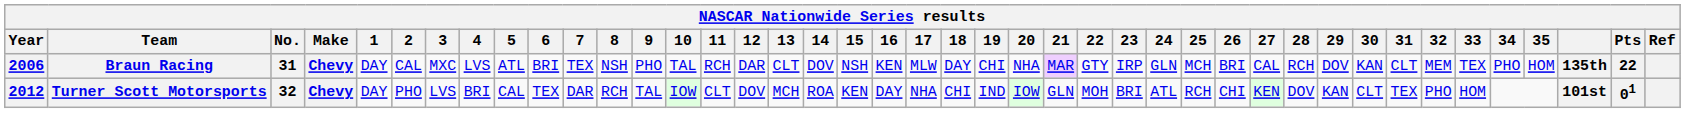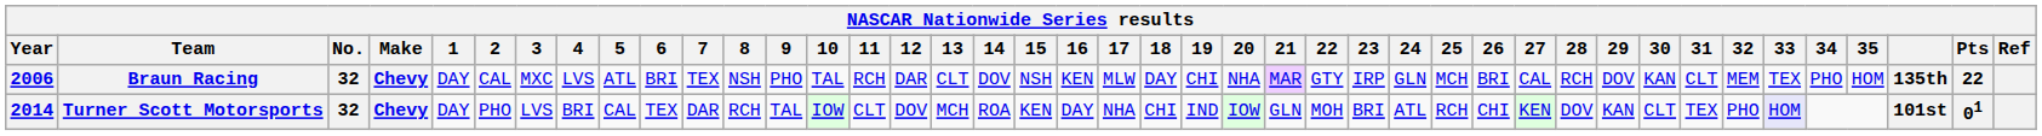 <table class="wikitable" style="text-align:center; font-size:75%">
 <tr>
 <th colspan=42><a href='#'>NASCAR Nationwide Series</a> results</th>
 </tr>
 <tr>
 <th>Year</th>
 <th>Team</th>
 <th>No.</th>
 <th>Make</th>
 <th>1</th>
 <th>2</th>
 <th>3</th>
 <th>4</th>
 <th>5</th>
 <th>6</th>
 <th>7</th>
 <th>8</th>
 <th>9</th>
 <th>10</th>
 <th>11</th>
 <th>12</th>
 <th>13</th>
 <th>14</th>
 <th>15</th>
 <th>16</th>
 <th>17</th>
 <th>18</th>
 <th>19</th>
 <th>20</th>
 <th>21</th>
 <th>22</th>
 <th>23</th>
 <th>24</th>
 <th>25</th>
 <th>26</th>
 <th>27</th>
 <th>28</th>
 <th>29</th>
 <th>30</th>
 <th>31</th>
 <th>32</th>
 <th>33</th>
 <th>34</th>
 <th>35</th>
 <th></th>
 <th>Pts</th>
 <th>Ref</th>
 </tr>
 <tr>
 <th><a href='#'>2006</a></th>
 <th><a href='#'>Braun Racing</a></th>
-<th>31</th>
+<th>32</th>
 <th><a href='#'>Chevy</a></th>
 <td><a href='#'>DAY</a></td>
 <td><a href='#'>CAL</a></td>
 <td><a href='#'>MXC</a></td>
 <td><a href='#'>LVS</a></td>
 <td><a href='#'>ATL</a></td>
 <td><a href='#'>BRI</a></td>
 <td><a href='#'>TEX</a></td>
 <td><a href='#'>NSH</a></td>
 <td><a href='#'>PHO</a></td>
 <td><a href='#'>TAL</a></td>
 <td><a href='#'>RCH</a></td>
 <td><a href='#'>DAR</a></td>
 <td><a href='#'>CLT</a></td>
 <td><a href='#'>DOV</a></td>
 <td><a href='#'>NSH</a></td>
 <td><a href='#'>KEN</a></td>
 <td><a href='#'>MLW</a></td>
 <td><a href='#'>DAY</a></td>
 <td><a href='#'>CHI</a></td>
 <td><a href='#'>NHA</a></td>
 <td style="background:#EFCFFF;"><a href='#'>MAR</a><br></td>
 <td><a href='#'>GTY</a></td>
 <td><a href='#'>IRP</a></td>
 <td><a href='#'>GLN</a></td>
 <td><a href='#'>MCH</a></td>
 <td><a href='#'>BRI</a></td>
 <td><a href='#'>CAL</a></td>
 <td><a href='#'>RCH</a></td>
 <td><a href='#'>DOV</a></td>
 <td><a href='#'>KAN</a></td>
 <td><a href='#'>CLT</a></td>
 <td><a href='#'>MEM</a></td>
 <td><a href='#'>TEX</a></td>
 <td><a href='#'>PHO</a></td>
 <td><a href='#'>HOM</a></td>
 <th>135th</th>
 <th>22</th>
 <th></th>
 </tr>
 <tr>
-<th><a href='#'>2012</a></th>
+<th><a href='#'>2014</a></th>
 <th><a href='#'>Turner Scott Motorsports</a></th>
 <th>32</th>
 <th><a href='#'>Chevy</a></th>
 <td><a href='#'>DAY</a></td>
 <td><a href='#'>PHO</a></td>
 <td><a href='#'>LVS</a></td>
 <td><a href='#'>BRI</a></td>
 <td><a href='#'>CAL</a></td>
 <td><a href='#'>TEX</a></td>
 <td><a href='#'>DAR</a></td>
 <td><a href='#'>RCH</a></td>
 <td><a href='#'>TAL</a></td>
 <td style="background:#DFFFDF;"><a href='#'>IOW</a><br></td>
 <td><a href='#'>CLT</a></td>
 <td><a href='#'>DOV</a></td>
 <td><a href='#'>MCH</a></td>
 <td><a href='#'>ROA</a></td>
 <td><a href='#'>KEN</a></td>
 <td><a href='#'>DAY</a></td>
 <td><a href='#'>NHA</a></td>
 <td><a href='#'>CHI</a></td>
 <td><a href='#'>IND</a></td>
 <td style="background:#DFFFDF;"><a href='#'>IOW</a><br></td>
 <td><a href='#'>GLN</a></td>
 <td><a href='#'>MOH</a></td>
 <td><a href='#'>BRI</a></td>
 <td><a href='#'>ATL</a></td>
 <td><a href='#'>RCH</a></td>
 <td><a href='#'>CHI</a></td>
 <td style="background:#DFFFDF;"><a href='#'>KEN</a><br></td>
 <td><a href='#'>DOV</a></td>
 <td><a href='#'>KAN</a></td>
 <td><a href='#'>CLT</a></td>
 <td><a href='#'>TEX</a></td>
 <td><a href='#'>PHO</a></td>
-<td><a href='#'>HOM</a></td>
+<td style="background: lavender;"><a href='#'>HOM</a></td>
 <td colspan=2></td>
 <th>101st</th>
 <th>0<sup>1</sup></th>
 <th></th>
 </tr>
 </table>
